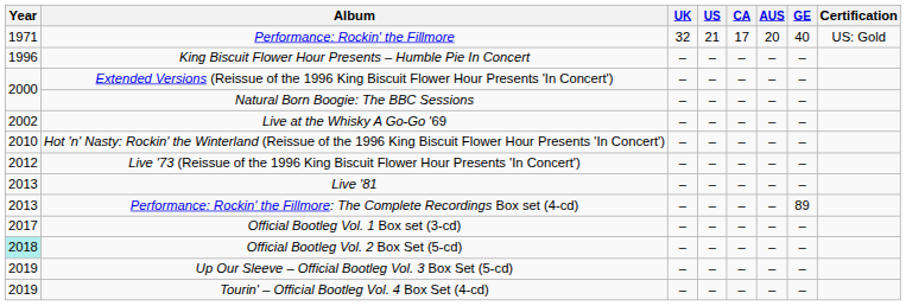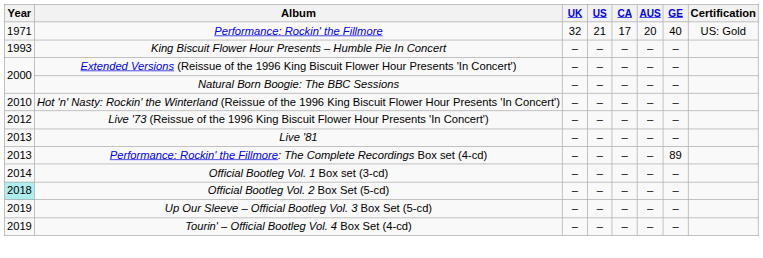 <table class="wikitable" style="text-align:center;">
 <tr>
 <th>Year</th>
 <th>Album</th>
 <th style="width:2em;font-size:90%;"><a href='#'>UK</a><br></th>
 <th style="width:2em;font-size:90%;"><a href='#'>US</a><br></th>
 <th style="width:2em;font-size:90%;"><a href='#'>CA</a><br></th>
 <th style="width:2em;font-size:90%;"><a href='#'>AUS</a><br></th>
 <th style="width:2em;font-size:90%;"><a href='#'>GE</a><br></th>
 <th>Certification</th>
 </tr>
 <tr>
 <td>1971</td>
 <td><em><a href='#'>Performance: Rockin' the Fillmore</a></em></td>
 <td>32</td>
 <td>21</td>
 <td>17</td>
 <td>20</td>
 <td>40</td>
 <td>US: Gold</td>
 </tr>
 <tr>
-<td>1996</td>
+<td>1993</td>
 <td><em>King Biscuit Flower Hour Presents – Humble Pie In Concert</em></td>
 <td>–</td>
 <td>–</td>
 <td>–</td>
 <td>–</td>
 <td>–</td>
 <td></td>
 </tr>
 <tr>
 <td rowspan="2">2000</td>
 <td><em><a href='#'>Extended Versions</a></em> (Reissue of the 1996 King Biscuit Flower Hour Presents 'In Concert')</td>
 <td>–</td>
 <td>–</td>
 <td>–</td>
 <td>–</td>
 <td>–</td>
 <td></td>
 </tr>
 <tr>
 <td><em>Natural Born Boogie: The BBC Sessions</em></td>
-<td>–</td>
-<td>–</td>
-<td>–</td>
-<td>–</td>
-<td>–</td>
-<td></td>
-</tr>
-<tr>
-<td>2002</td>
-<td><em>Live at the Whisky A Go-Go</em> '69</td>
 <td>–</td>
 <td>–</td>
 <td>–</td>
 <td>–</td>
 <td>–</td>
 <td></td>
 </tr>
 <tr>
 <td>2010</td>
 <td><em>Hot 'n' Nasty: Rockin' the Winterland</em> (Reissue of the 1996 King Biscuit Flower Hour Presents 'In Concert')</td>
 <td>–</td>
 <td>–</td>
 <td>–</td>
 <td>–</td>
 <td>–</td>
 <td></td>
 </tr>
 <tr>
 <td>2012</td>
 <td><em>Live '73</em> (Reissue of the 1996 King Biscuit Flower Hour Presents 'In Concert')</td>
 <td>–</td>
 <td>–</td>
 <td>–</td>
 <td>–</td>
 <td>–</td>
 <td></td>
 </tr>
 <tr>
 <td>2013</td>
 <td><em>Live '81</em></td>
 <td>–</td>
 <td>–</td>
 <td>–</td>
 <td>–</td>
 <td>–</td>
 <td></td>
 </tr>
 <tr>
 <td>2013</td>
 <td><em><a href='#'>Performance: Rockin' the Fillmore</a>: The Complete Recordings</em> Box set (4-cd)</td>
 <td>–</td>
 <td>–</td>
 <td>–</td>
 <td>–</td>
 <td>89</td>
 <td></td>
 </tr>
 <tr>
-<td>2017</td>
+<td>2014</td>
 <td><em>Official Bootleg Vol. 1</em>  Box set (3-cd)</td>
 <td>–</td>
 <td>–</td>
 <td>–</td>
 <td>–</td>
 <td>–</td>
 <td></td>
 </tr>
 <tr>
 <td style="background: paleturquoise;">2018</td>
 <td><em>Official Bootleg Vol. 2</em>  Box Set (5-cd)</td>
 <td>–</td>
 <td>–</td>
 <td>–</td>
 <td>–</td>
 <td>–</td>
 <td></td>
 </tr>
 <tr>
 <td>2019</td>
 <td><em>Up Our Sleeve – Official Bootleg Vol. 3</em>  Box Set (5-cd)</td>
 <td>–</td>
 <td>–</td>
 <td>–</td>
 <td>–</td>
 <td>–</td>
 <td></td>
 </tr>
 <tr>
 <td>2019</td>
 <td><em>Tourin' – Official Bootleg Vol. 4</em>  Box Set (4-cd)</td>
 <td>–</td>
 <td>–</td>
 <td>–</td>
 <td>–</td>
 <td>–</td>
 <td></td>
 </tr>
 </table>
